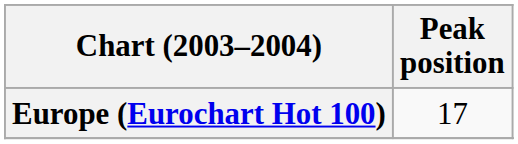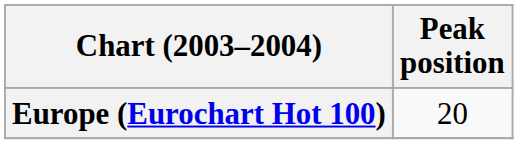 <table class="wikitable sortable plainrowheaders" style="text-align:center">
 <tr>
 <th>Chart (2003–2004)</th>
 <th>Peak<br>position</th>
 </tr>
 <tr>
 <th scope="row">Europe (<a href='#'>Eurochart Hot 100</a>)</th>
-<td>17</td>
+<td>20</td>
 </tr>
 <tr>
 </tr>
 <tr>
 </tr>
 <tr>
 </tr>
 </table>
